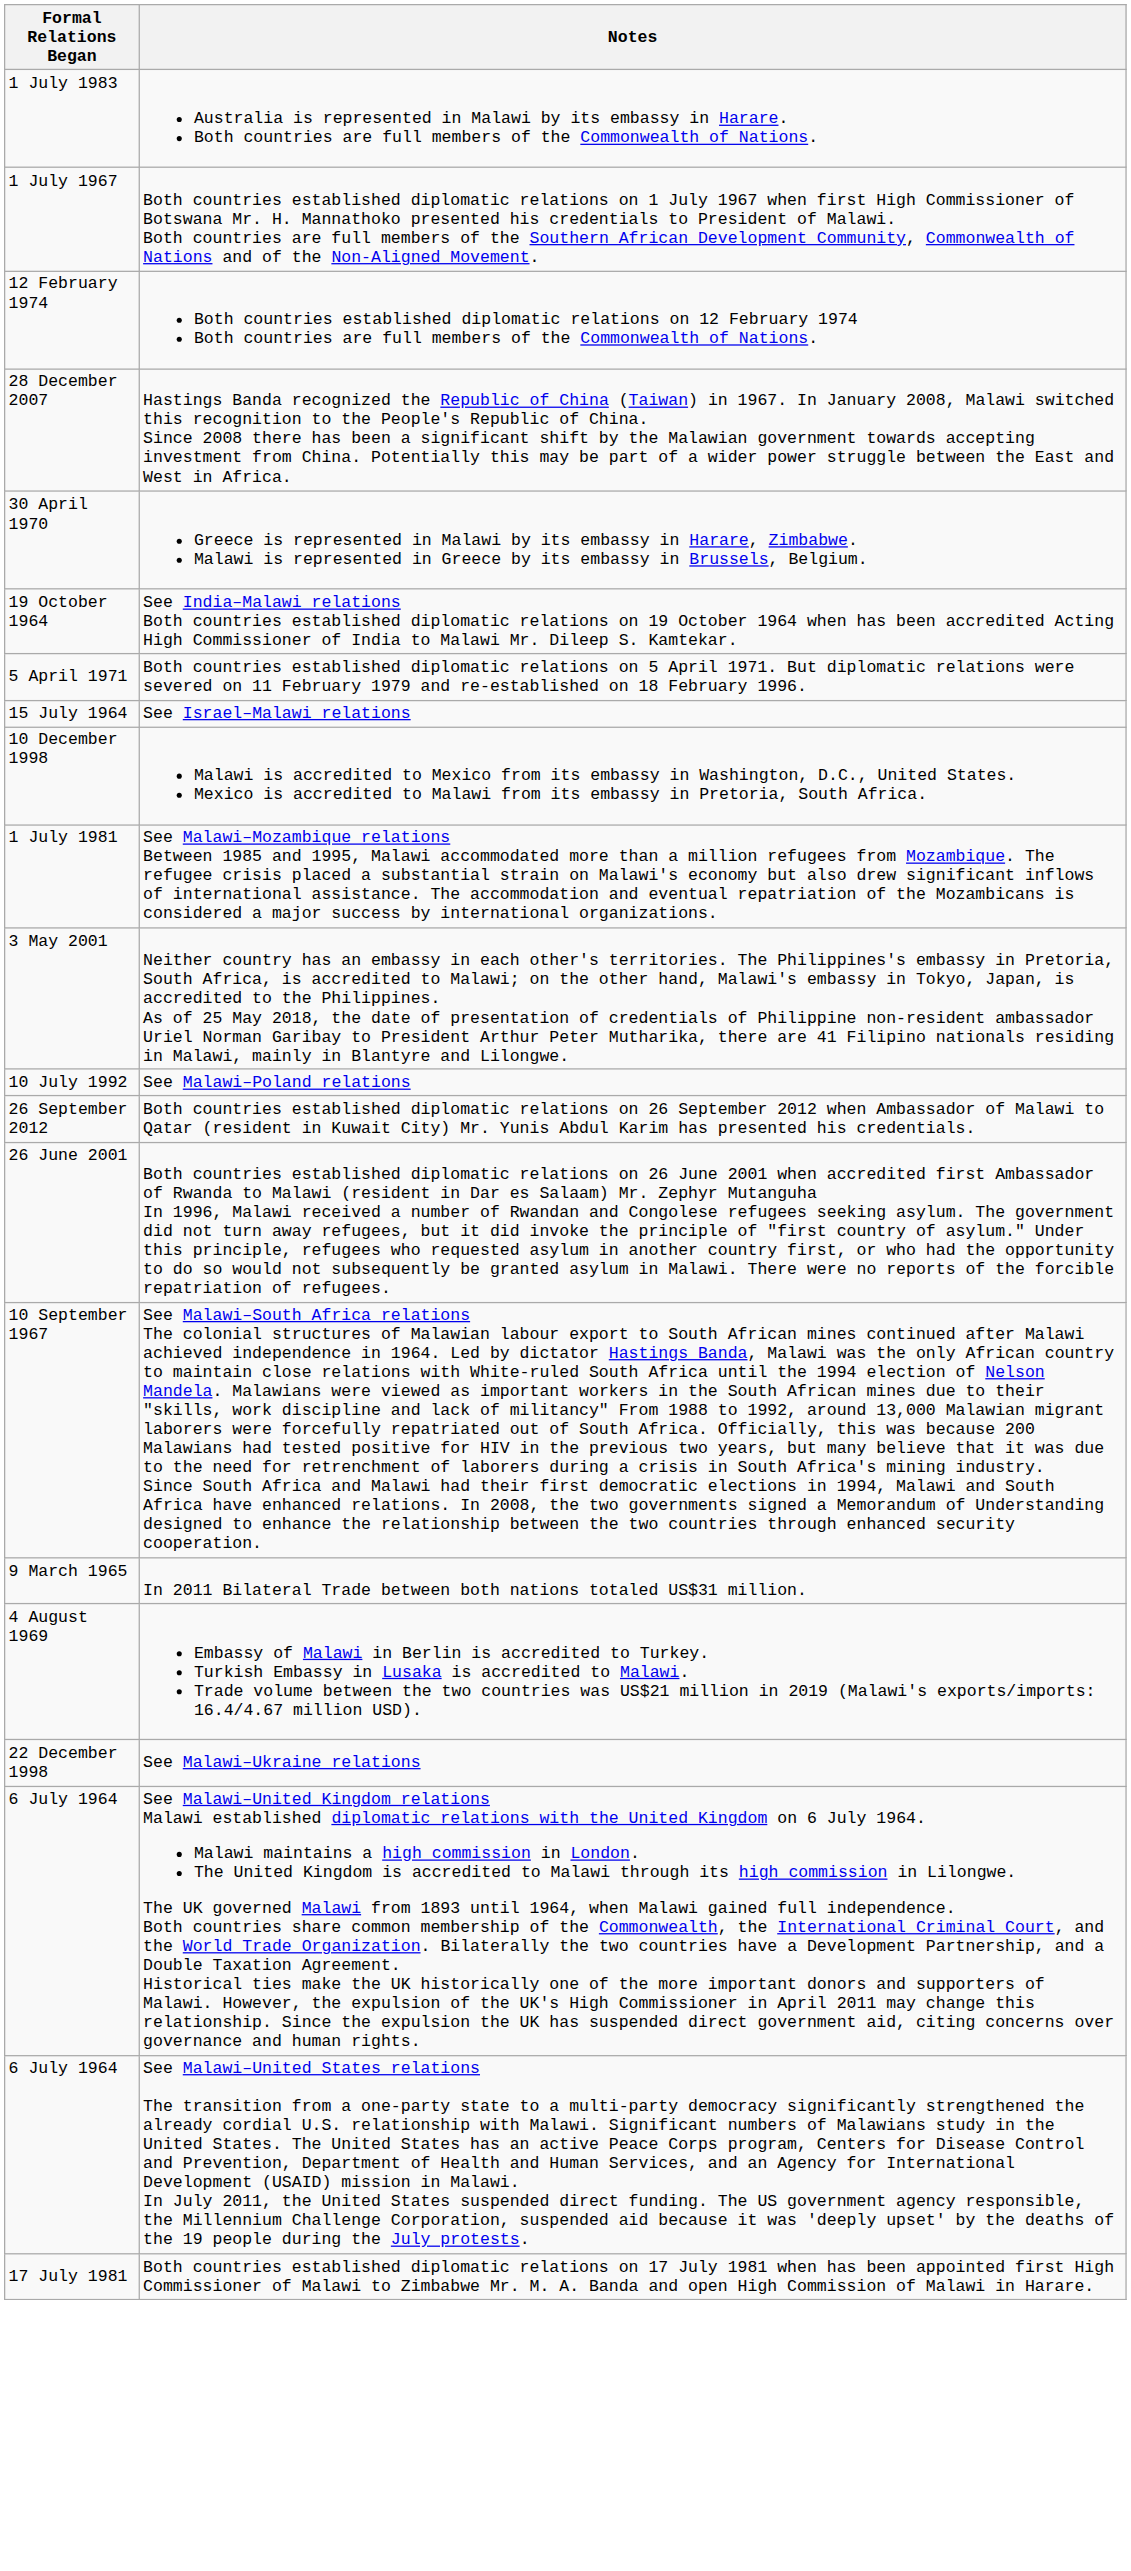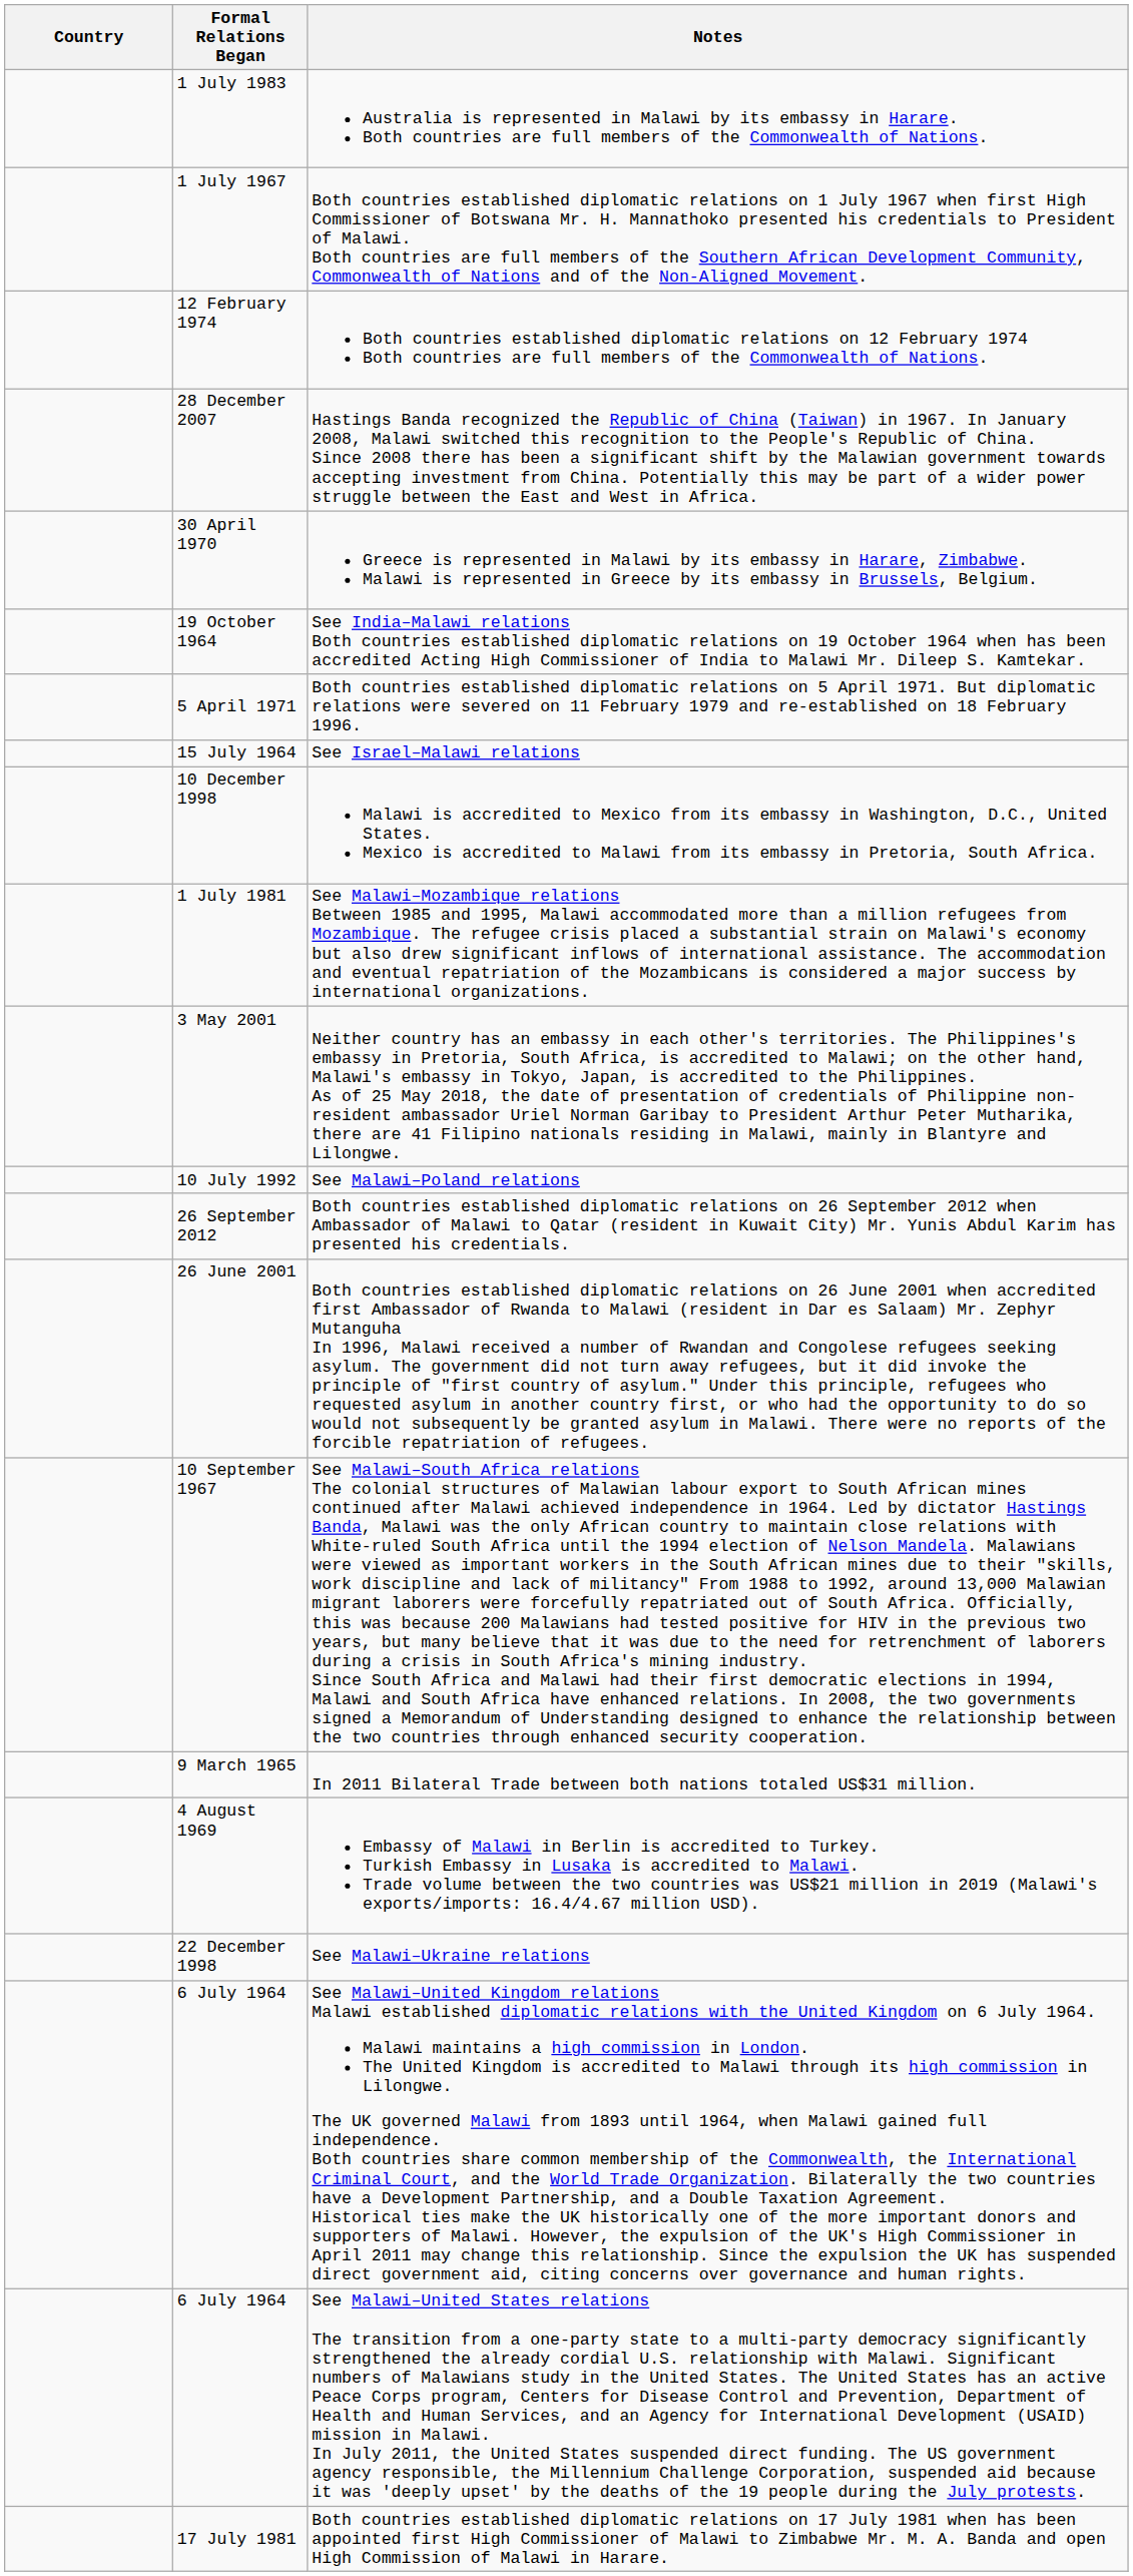 <table class="wikitable sortable" style="width:100%; margin:auto;">
 <tr>
+<th style="width:15%;">Country</th>
 <th style="width:12%;">Formal Relations Began</th>
 <th>Notes</th>
 </tr>
 <tr valign="top">
+<td></td>
 <td>1 July 1983</td>
 <td><br><ul><li>Australia is represented in Malawi by its embassy in <a href='#'>Harare</a>.</li><li>Both countries are full members of the <a href='#'>Commonwealth of Nations</a>.</li></ul></td>
 </tr>
 <tr valign="top">
+<td></td>
 <td>1 July 1967</td>
 <td><br>Both countries established diplomatic relations on 1 July 1967 when first High Commissioner of Botswana Mr. H. Mannathoko presented his credentials to President of Malawi.<br>Both countries are full members of the <a href='#'>Southern African Development Community</a>, <a href='#'>Commonwealth of Nations</a> and of the <a href='#'>Non-Aligned Movement</a>.</td>
 </tr>
 <tr valign="top">
+<td></td>
 <td>12 February 1974</td>
 <td><br><ul><li>Both countries established diplomatic relations on 12 February 1974</li><li>Both countries are full members of the <a href='#'>Commonwealth of Nations</a>.</li></ul></td>
 </tr>
 <tr valign="top">
+<td></td>
 <td>28 December 2007</td>
 <td><br>Hastings Banda recognized the <a href='#'>Republic of China</a> (<a href='#'>Taiwan</a>) in 1967. In January 2008, Malawi switched this recognition to the People's Republic of China. <br>Since 2008 there has been a significant shift by the Malawian government towards accepting investment from China. Potentially this may be part of a wider power struggle between the East and West in Africa.</td>
 </tr>
 <tr valign="top">
+<td></td>
 <td>30 April 1970</td>
 <td><br><ul><li>Greece is represented in Malawi by its embassy in <a href='#'>Harare</a>, <a href='#'>Zimbabwe</a>.</li><li>Malawi is represented in Greece by its embassy in <a href='#'>Brussels</a>, Belgium.</li></ul></td>
 </tr>
 <tr valign="top">
+<td></td>
 <td>19 October 1964</td>
 <td>See <a href='#'>India–Malawi relations</a><br>Both countries established diplomatic relations on 19 October 1964 when has been accredited Acting High Commissioner of India to Malawi Mr. Dileep S. Kamtekar.</td>
 </tr>
 <tr>
+<td></td>
 <td>5 April 1971</td>
 <td>Both countries established diplomatic relations on 5 April 1971. But diplomatic relations were severed on 11 February 1979 and re-established on 18 February 1996.</td>
 </tr>
 <tr valign="top">
+<td></td>
 <td>15 July 1964</td>
 <td>See <a href='#'>Israel–Malawi relations</a></td>
 </tr>
 <tr valign="top">
+<td></td>
 <td>10 December 1998</td>
 <td><br><ul><li>Malawi is accredited to Mexico from its embassy in Washington, D.C., United States.</li><li>Mexico is accredited to Malawi from its embassy in Pretoria, South Africa.</li></ul></td>
 </tr>
 <tr valign="top">
+<td></td>
 <td>1 July 1981</td>
 <td>See <a href='#'>Malawi–Mozambique relations</a><br>Between 1985 and 1995, Malawi accommodated more than a million refugees from <a href='#'>Mozambique</a>. The refugee crisis placed a substantial strain on Malawi's economy but also drew significant inflows of international assistance. The accommodation and eventual repatriation of the Mozambicans is considered a major success by international organizations.</td>
 </tr>
 <tr valign="top">
+<td></td>
 <td>3 May 2001</td>
 <td><br>Neither country has an embassy in each other's territories. The Philippines's embassy in Pretoria, South Africa, is accredited to Malawi; on the other hand, Malawi's embassy in Tokyo, Japan, is accredited to the Philippines.<br>As of 25 May 2018, the date of presentation of credentials of Philippine non-resident ambassador Uriel Norman Garibay to President Arthur Peter Mutharika, there are 41 Filipino nationals residing in Malawi, mainly in Blantyre and Lilongwe.</td>
 </tr>
 <tr valign="top">
+<td></td>
 <td>10 July 1992</td>
 <td>See <a href='#'>Malawi–Poland relations</a></td>
 </tr>
 <tr>
+<td></td>
 <td>26 September 2012</td>
 <td>Both countries established diplomatic relations on 26 September 2012 when Ambassador of Malawi to Qatar (resident in Kuwait City) Mr. Yunis Abdul Karim has presented his credentials.</td>
 </tr>
 <tr valign="top">
+<td></td>
 <td>26 June 2001</td>
 <td><br>Both countries established diplomatic relations on 26 June 2001 when accredited first Ambassador of Rwanda to Malawi (resident in Dar es Salaam) Mr.  Zephyr Mutanguha<br>In 1996, Malawi received a number of Rwandan and Congolese refugees seeking asylum. The government did not turn away refugees, but it did invoke the principle of "first country of asylum." Under this principle, refugees who requested asylum in another country first, or who had the opportunity to do so would not subsequently be granted asylum in Malawi. There were no reports of the forcible repatriation of refugees.</td>
 </tr>
 <tr valign="top">
+<td></td>
 <td>10 September 1967</td>
 <td>See <a href='#'>Malawi–South Africa relations</a><br>The colonial structures of Malawian labour export to South African mines continued after Malawi achieved independence in 1964. Led by dictator <a href='#'>Hastings Banda</a>, Malawi was the only African country to maintain close relations with White-ruled South Africa until the 1994 election of <a href='#'>Nelson Mandela</a>. Malawians were viewed as important workers in the South African mines due to their "skills, work discipline and lack of militancy" From 1988 to 1992, around 13,000 Malawian migrant laborers were forcefully repatriated out of South Africa. Officially, this was because 200 Malawians had tested positive for HIV in the previous two years, but many believe that it was due to the need for retrenchment of laborers during a crisis in South Africa's mining industry.<br>Since South Africa and Malawi had their first democratic elections in 1994, Malawi and South Africa have enhanced relations.  In 2008, the two governments signed a Memorandum of Understanding designed to enhance the relationship between the two countries through enhanced security cooperation.</td>
 </tr>
 <tr valign="top">
+<td></td>
 <td>9 March 1965</td>
 <td><br>In 2011 Bilateral Trade between both nations totaled US$31 million.</td>
 </tr>
 <tr valign="top">
+<td></td>
 <td>4 August 1969</td>
 <td><br><ul><li>Embassy of <a href='#'>Malawi</a> in Berlin is accredited to Turkey.</li><li>Turkish Embassy in <a href='#'>Lusaka</a> is accredited to <a href='#'>Malawi</a>.</li><li>Trade volume between the two countries was US$21 million in 2019 (Malawi's exports/imports: 16.4/4.67 million USD).</li></ul></td>
 </tr>
 <tr>
+<td></td>
 <td>22 December 1998</td>
 <td>See <a href='#'>Malawi–Ukraine relations</a></td>
 </tr>
 <tr valign="top">
+<td></td>
 <td>6 July 1964</td>
 <td>See <a href='#'>Malawi–United Kingdom relations</a><br>Malawi established <a href='#'>diplomatic relations with the United Kingdom</a> on 6 July 1964.<ul><li>Malawi maintains a <a href='#'>high commission</a> in <a href='#'>London</a>.</li><li>The United Kingdom is accredited to Malawi through its <a href='#'>high commission</a> in Lilongwe.</li></ul>The UK governed <a href='#'>Malawi</a> from 1893 until 1964, when Malawi gained full independence.<br>Both countries share common membership of the <a href='#'>Commonwealth</a>, the <a href='#'>International Criminal Court</a>, and the <a href='#'>World Trade Organization</a>. Bilaterally the two countries have a Development Partnership, and a Double Taxation Agreement.<br>Historical ties make the UK historically one of the more important donors and supporters of Malawi. However, the expulsion of the UK's High Commissioner in April 2011 may change this relationship. Since the expulsion the UK has suspended direct government aid, citing concerns over governance and human rights.</td>
 </tr>
 <tr valign="top">
+<td></td>
 <td>6 July 1964</td>
 <td>See <a href='#'>Malawi–United States relations</a><br><br>The transition from a one-party state to a multi-party democracy significantly strengthened the already cordial U.S. relationship with Malawi. Significant numbers of Malawians study in the United States. The United States has an active Peace Corps program, Centers for Disease Control and Prevention, Department of Health and Human Services, and an Agency for International Development (USAID) mission in Malawi.<br>In July 2011, the United States suspended direct funding. The US government agency responsible, the Millennium Challenge Corporation, suspended aid because it was 'deeply upset' by the deaths of the 19 people during the <a href='#'>July protests</a>.</td>
 </tr>
 <tr>
+<td></td>
 <td>17 July 1981</td>
 <td>Both countries established diplomatic relations on 17 July 1981 when has been appointed first High Commissioner of Malawi to Zimbabwe Mr. M. A. Banda and open High Commission of Malawi in Harare.</td>
 </tr>
 </table>
